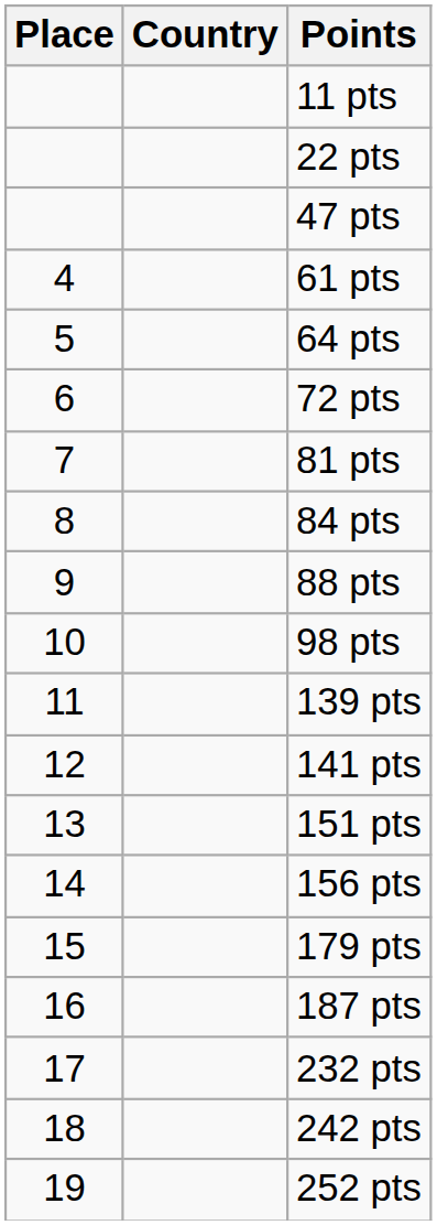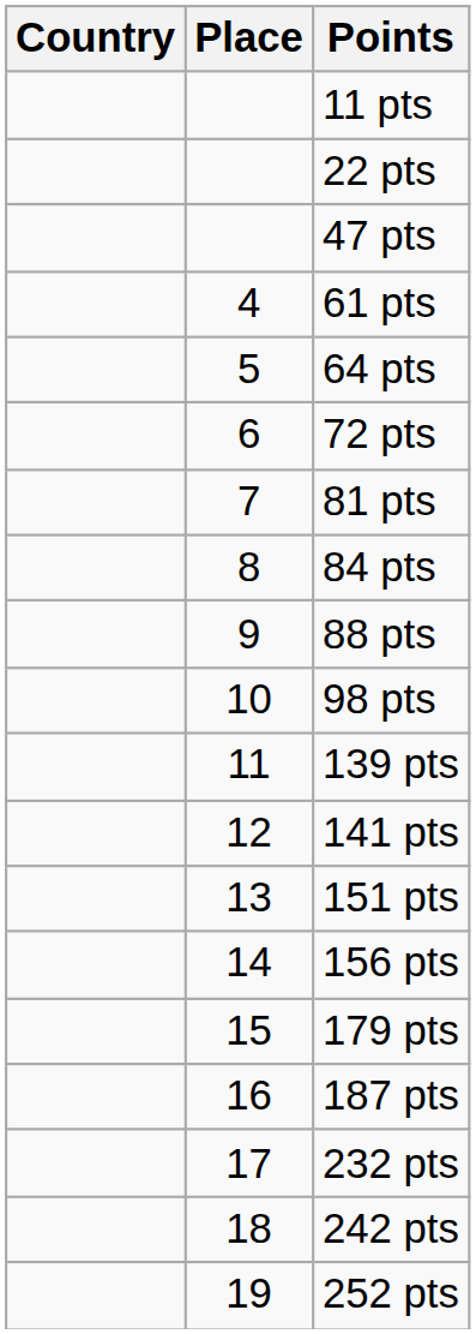 <table class=wikitable>
 <tr>
+<th>Country</th>
 <th>Place</th>
-<th>Country</th>
 <th>Points</th>
 </tr>
 <tr>
+<td></td>
 <td align=center></td>
-<td></td>
 <td>11 pts</td>
 </tr>
 <tr>
+<td></td>
 <td align=center></td>
-<td></td>
 <td>22 pts</td>
 </tr>
 <tr>
+<td></td>
 <td align=center></td>
-<td></td>
 <td>47 pts</td>
 </tr>
 <tr>
+<td></td>
 <td align=center>4</td>
-<td></td>
 <td>61 pts</td>
 </tr>
 <tr>
+<td></td>
 <td align=center>5</td>
-<td></td>
 <td>64 pts</td>
 </tr>
 <tr>
+<td></td>
 <td align=center>6</td>
-<td></td>
 <td>72 pts</td>
 </tr>
 <tr>
+<td></td>
 <td align=center>7</td>
-<td></td>
 <td>81 pts</td>
 </tr>
 <tr>
+<td></td>
 <td align=center>8</td>
-<td></td>
 <td>84 pts</td>
 </tr>
 <tr>
+<td></td>
 <td align=center>9</td>
-<td></td>
 <td>88 pts</td>
 </tr>
 <tr>
+<td></td>
 <td align=center>10</td>
-<td></td>
 <td>98 pts</td>
 </tr>
 <tr>
+<td></td>
 <td align=center>11</td>
-<td></td>
 <td>139 pts</td>
 </tr>
 <tr>
+<td></td>
 <td align=center>12</td>
-<td></td>
 <td>141 pts</td>
 </tr>
 <tr>
+<td></td>
 <td align=center>13</td>
-<td></td>
 <td>151 pts</td>
 </tr>
 <tr>
+<td></td>
 <td align=center>14</td>
-<td></td>
 <td>156 pts</td>
 </tr>
 <tr>
+<td></td>
 <td align=center>15</td>
-<td></td>
 <td>179 pts</td>
 </tr>
 <tr>
+<td></td>
 <td align=center>16</td>
-<td></td>
 <td>187 pts</td>
 </tr>
 <tr>
+<td></td>
 <td align=center>17</td>
-<td></td>
 <td>232 pts</td>
 </tr>
 <tr>
+<td></td>
 <td align=center>18</td>
-<td></td>
 <td>242 pts</td>
 </tr>
 <tr>
+<td></td>
 <td align=center>19</td>
-<td></td>
 <td>252 pts</td>
 </tr>
 </table>
